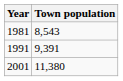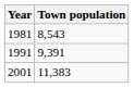 <table class=wikitable>
 <tr>
 <th>Year</th>
 <th>Town population</th>
 </tr>
 <tr>
 <td>1981</td>
 <td>8,543</td>
 </tr>
 <tr>
 <td>1991</td>
 <td>9,391</td>
 </tr>
 <tr>
 <td>2001</td>
-<td>11,380</td>
+<td>11,383</td>
 </tr>
 </table>
